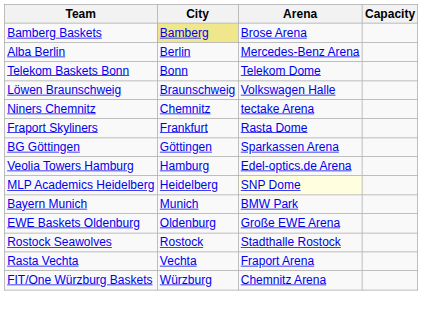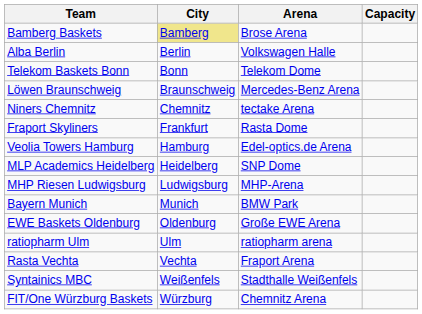 <table class="wikitable sortable">
 <tr>
 <th>Team</th>
 <th>City</th>
 <th>Arena</th>
 <th>Capacity</th>
 </tr>
 <tr>
 <td><a href='#'>Bamberg Baskets</a></td>
 <td style="background: khaki;"><a href='#'>Bamberg</a></td>
 <td><a href='#'>Brose Arena</a></td>
 <td></td>
 </tr>
 <tr>
 <td><a href='#'>Alba Berlin</a></td>
 <td><a href='#'>Berlin</a></td>
-<td><a href='#'>Mercedes-Benz Arena</a></td>
+<td><a href='#'>Volkswagen Halle</a></td>
 <td></td>
 </tr>
 <tr>
 <td><a href='#'>Telekom Baskets Bonn</a></td>
 <td><a href='#'>Bonn</a></td>
 <td><a href='#'>Telekom Dome</a></td>
 <td></td>
 </tr>
 <tr>
 <td><a href='#'>Löwen Braunschweig</a></td>
 <td><a href='#'>Braunschweig</a></td>
-<td><a href='#'>Volkswagen Halle</a></td>
+<td><a href='#'>Mercedes-Benz Arena</a></td>
 <td></td>
 </tr>
 <tr>
 <td><a href='#'>Niners Chemnitz</a></td>
 <td><a href='#'>Chemnitz</a></td>
 <td><a href='#'>tectake Arena</a></td>
 <td></td>
 </tr>
 <tr>
 <td><a href='#'>Fraport Skyliners</a></td>
 <td><a href='#'>Frankfurt</a></td>
 <td><a href='#'>Rasta Dome</a></td>
 <td></td>
 </tr>
 <tr>
-<td><a href='#'>BG Göttingen</a></td>
-<td><a href='#'>Göttingen</a></td>
-<td><a href='#'>Sparkassen Arena</a></td>
-<td></td>
-</tr>
-<tr>
 <td><a href='#'>Veolia Towers Hamburg</a></td>
 <td><a href='#'>Hamburg</a></td>
 <td><a href='#'>Edel-optics.de Arena</a></td>
 <td></td>
 </tr>
 <tr>
 <td><a href='#'>MLP Academics Heidelberg</a></td>
 <td><a href='#'>Heidelberg</a></td>
-<td style="background: lightyellow;"><a href='#'>SNP Dome</a></td>
+<td><a href='#'>SNP Dome</a></td>
+<td></td>
+</tr>
+<tr>
+<td><a href='#'>MHP Riesen Ludwigsburg</a></td>
+<td><a href='#'>Ludwigsburg</a></td>
+<td><a href='#'>MHP-Arena</a></td>
 <td></td>
 </tr>
 <tr>
 <td><a href='#'>Bayern Munich</a></td>
 <td><a href='#'>Munich</a></td>
 <td><a href='#'>BMW Park</a></td>
 <td></td>
 </tr>
 <tr>
 <td><a href='#'>EWE Baskets Oldenburg</a></td>
 <td><a href='#'>Oldenburg</a></td>
 <td><a href='#'>Große EWE Arena</a></td>
 <td></td>
 </tr>
 <tr>
-<td><a href='#'>Rostock Seawolves</a></td>
-<td><a href='#'>Rostock</a></td>
-<td><a href='#'>Stadthalle Rostock</a></td>
+<td><a href='#'>ratiopharm Ulm</a></td>
+<td><a href='#'>Ulm</a></td>
+<td><a href='#'>ratiopharm arena</a></td>
 <td></td>
 </tr>
 <tr>
 <td><a href='#'>Rasta Vechta</a></td>
 <td><a href='#'>Vechta</a></td>
 <td><a href='#'>Fraport Arena</a></td>
 <td></td>
 </tr>
 <tr>
+<td><a href='#'>Syntainics MBC</a></td>
+<td><a href='#'>Weißenfels</a></td>
+<td><a href='#'>Stadthalle Weißenfels</a></td>
+<td></td>
+</tr>
+<tr>
 <td><a href='#'>FIT/One Würzburg Baskets</a></td>
 <td><a href='#'>Würzburg</a></td>
 <td><a href='#'>Chemnitz Arena</a></td>
 <td></td>
 </tr>
 </table>
